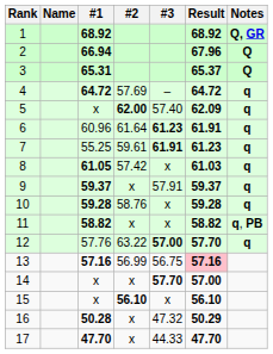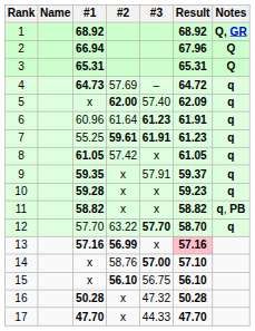 <table class="wikitable sortable" style="text-align:center">
 <tr>
 <th>Rank</th>
 <th>Name</th>
 <th>#1</th>
 <th>#2</th>
 <th>#3</th>
 <th>Result</th>
 <th>Notes</th>
 </tr>
 <tr bgcolor=ccffcc>
 <td>1</td>
 <td align="left"></td>
 <td><strong>68.92</strong></td>
 <td></td>
 <td></td>
 <td><strong>68.92</strong></td>
 <td><strong>Q, <a href='#'>GR</a></strong></td>
 </tr>
 <tr bgcolor=ccffcc>
 <td>2</td>
 <td align="left"></td>
 <td><strong>66.94</strong></td>
 <td></td>
 <td></td>
 <td><strong>67.96</strong></td>
 <td><strong>Q</strong></td>
 </tr>
 <tr bgcolor=ccffcc>
 <td>3</td>
 <td align="left"></td>
 <td><strong>65.31</strong></td>
 <td></td>
 <td></td>
-<td><strong>65.37</strong></td>
+<td><strong>65.31</strong></td>
 <td><strong>Q</strong></td>
 </tr>
 <tr bgcolor=ddffdd>
 <td>4</td>
 <td align="left"></td>
-<td><strong>64.72</strong></td>
+<td><strong>64.73</strong></td>
 <td>57.69</td>
 <td>–</td>
 <td><strong>64.72</strong></td>
 <td><strong>q</strong></td>
 </tr>
 <tr bgcolor=ddffdd>
 <td>5</td>
 <td align="left"></td>
 <td>x</td>
 <td><strong>62.00</strong></td>
 <td>57.40</td>
 <td><strong>62.09</strong></td>
 <td><strong>q</strong></td>
 </tr>
 <tr bgcolor=ddffdd>
 <td>6</td>
 <td align="left"></td>
 <td>60.96</td>
 <td>61.64</td>
 <td><strong>61.23</strong></td>
 <td><strong>61.91</strong></td>
 <td><strong>q</strong></td>
 </tr>
 <tr bgcolor=ddffdd>
 <td>7</td>
 <td align="left"></td>
 <td>55.25</td>
-<td>59.61</td>
+<td><strong>59.61</strong></td>
 <td><strong>61.91</strong></td>
 <td><strong>61.23</strong></td>
 <td><strong>q</strong></td>
 </tr>
 <tr bgcolor=ddffdd>
 <td>8</td>
 <td align="left"></td>
 <td><strong>61.05</strong></td>
 <td>57.42</td>
 <td>x</td>
-<td><strong>61.03</strong></td>
+<td><strong>61.05</strong></td>
 <td><strong>q</strong></td>
 </tr>
 <tr bgcolor=ddffdd>
 <td>9</td>
 <td align="left"></td>
-<td><strong>59.37</strong></td>
+<td><strong>59.35</strong></td>
 <td>x</td>
 <td>57.91</td>
 <td><strong>59.37</strong></td>
 <td><strong>q</strong></td>
 </tr>
 <tr bgcolor=ddffdd>
 <td>10</td>
 <td align="left"></td>
 <td><strong>59.28</strong></td>
-<td>58.76</td>
 <td>x</td>
-<td><strong>59.28</strong></td>
+<td>x</td>
+<td><strong>59.23</strong></td>
 <td><strong>q</strong></td>
 </tr>
 <tr bgcolor=ddffdd>
 <td>11</td>
 <td align="left"></td>
 <td><strong>58.82</strong></td>
 <td>x</td>
 <td>x</td>
 <td><strong>58.82</strong></td>
 <td><strong>q</strong>, <strong>PB</strong></td>
 </tr>
 <tr bgcolor=ddffdd>
 <td>12</td>
 <td align="left"></td>
-<td>57.76</td>
+<td>57.70</td>
 <td>63.22</td>
-<td><strong>57.00</strong></td>
 <td><strong>57.70</strong></td>
+<td><strong>58.70</strong></td>
 <td><strong>q</strong></td>
 </tr>
 <tr>
 <td>13</td>
 <td align="left"></td>
 <td><strong>57.16</strong></td>
-<td>56.99</td>
-<td>56.75</td>
+<td><strong>56.99</strong></td>
+<td>x</td>
 <td style="background: pink;"><strong>57.16</strong></td>
 <td></td>
 </tr>
 <tr>
 <td>14</td>
 <td align="left"></td>
 <td>x</td>
-<td>x</td>
-<td><strong>57.70</strong></td>
+<td>58.76</td>
 <td><strong>57.00</strong></td>
+<td><strong>57.10</strong></td>
 <td></td>
 </tr>
 <tr>
 <td>15</td>
 <td align="left"></td>
 <td>x</td>
 <td><strong>56.10</strong></td>
-<td>x</td>
+<td>56.75</td>
 <td><strong>56.10</strong></td>
 <td></td>
 </tr>
 <tr>
 <td>16</td>
 <td align="left"></td>
 <td><strong>50.28</strong></td>
 <td>x</td>
 <td>47.32</td>
-<td><strong>50.29</strong></td>
+<td><strong>50.28</strong></td>
 <td></td>
 </tr>
 <tr>
 <td>17</td>
 <td align="left"></td>
 <td><strong>47.70</strong></td>
 <td>x</td>
 <td>44.33</td>
 <td><strong>47.70</strong></td>
 <td></td>
 </tr>
 </table>
